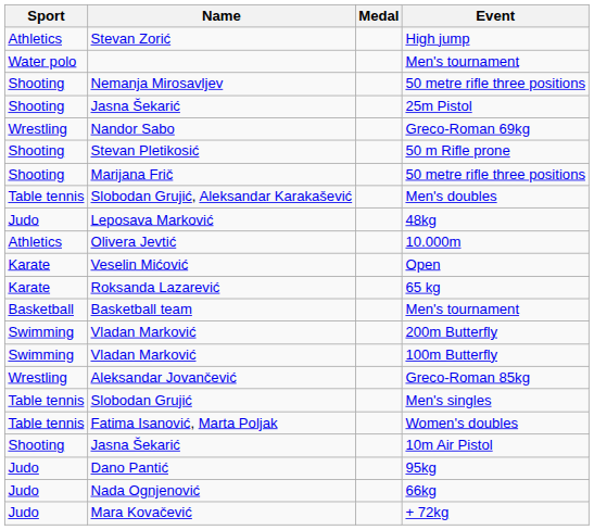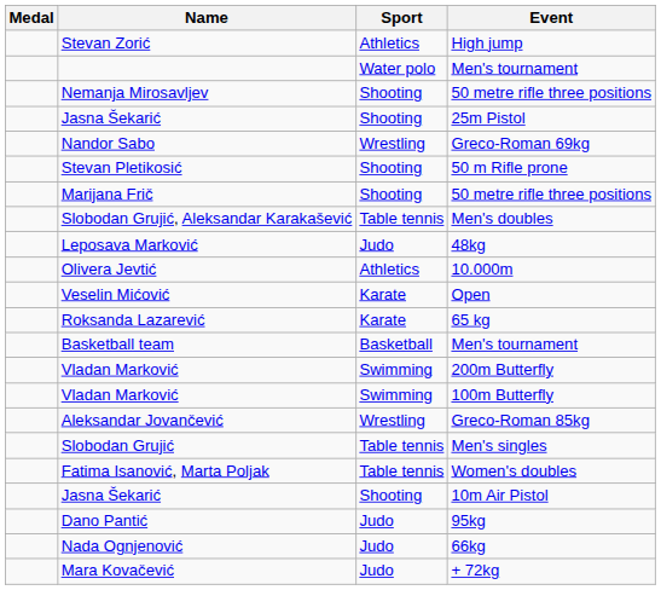 <table class="wikitable sortable">
 <tr>
+<th>Medal</th>
+<th>Name</th>
 <th>Sport</th>
-<th>Name</th>
-<th>Medal</th>
 <th>Event</th>
 </tr>
 <tr>
+<td></td>
+<td><a href='#'>Stevan Zorić</a></td>
 <td> <a href='#'>Athletics</a></td>
-<td><a href='#'>Stevan Zorić</a></td>
-<td></td>
 <td><a href='#'>High jump</a></td>
 </tr>
 <tr>
+<td></td>
+<td><br></td>
 <td> <a href='#'>Water polo</a></td>
-<td><br></td>
-<td></td>
 <td><a href='#'>Men's tournament</a></td>
 </tr>
 <tr>
+<td></td>
+<td><a href='#'>Nemanja Mirosavljev</a></td>
 <td> <a href='#'>Shooting</a></td>
-<td><a href='#'>Nemanja Mirosavljev</a></td>
-<td></td>
 <td><a href='#'>50 metre rifle three positions</a></td>
 </tr>
 <tr>
+<td></td>
+<td><a href='#'>Jasna Šekarić</a></td>
 <td> <a href='#'>Shooting</a></td>
-<td><a href='#'>Jasna Šekarić</a></td>
-<td></td>
 <td><a href='#'>25m Pistol</a></td>
 </tr>
 <tr>
+<td></td>
+<td><a href='#'>Nandor Sabo</a></td>
 <td> <a href='#'>Wrestling</a></td>
-<td><a href='#'>Nandor Sabo</a></td>
-<td></td>
 <td><a href='#'>Greco-Roman 69kg</a></td>
 </tr>
 <tr>
+<td></td>
+<td><a href='#'>Stevan Pletikosić</a></td>
 <td> <a href='#'>Shooting</a></td>
-<td><a href='#'>Stevan Pletikosić</a></td>
-<td></td>
 <td><a href='#'>50 m Rifle prone</a></td>
 </tr>
 <tr>
+<td></td>
+<td><a href='#'>Marijana Frič</a></td>
 <td> <a href='#'>Shooting</a></td>
-<td><a href='#'>Marijana Frič</a></td>
-<td></td>
 <td><a href='#'>50 metre rifle three positions</a></td>
 </tr>
 <tr>
+<td></td>
+<td><a href='#'>Slobodan Grujić</a>, <a href='#'>Aleksandar Karakašević</a></td>
 <td> <a href='#'>Table tennis</a></td>
-<td><a href='#'>Slobodan Grujić</a>, <a href='#'>Aleksandar Karakašević</a></td>
-<td></td>
 <td><a href='#'>Men's doubles</a></td>
 </tr>
 <tr>
+<td></td>
+<td><a href='#'>Leposava Marković</a></td>
 <td> <a href='#'>Judo</a></td>
-<td><a href='#'>Leposava Marković</a></td>
-<td></td>
 <td><a href='#'>48kg</a></td>
 </tr>
 <tr>
+<td></td>
+<td><a href='#'>Olivera Jevtić</a></td>
 <td> <a href='#'>Athletics</a></td>
-<td><a href='#'>Olivera Jevtić</a></td>
-<td></td>
 <td><a href='#'>10.000m</a></td>
 </tr>
 <tr>
+<td></td>
+<td><a href='#'>Veselin Mićović</a></td>
 <td> <a href='#'>Karate</a></td>
-<td><a href='#'>Veselin Mićović</a></td>
-<td></td>
 <td><a href='#'>Open</a></td>
 </tr>
 <tr>
+<td></td>
+<td><a href='#'>Roksanda Lazarević</a></td>
 <td> <a href='#'>Karate</a></td>
-<td><a href='#'>Roksanda Lazarević</a></td>
-<td></td>
 <td><a href='#'>65 kg</a></td>
 </tr>
 <tr>
+<td></td>
+<td><a href='#'>Basketball team</a></td>
 <td> <a href='#'>Basketball</a></td>
-<td><a href='#'>Basketball team</a></td>
-<td></td>
 <td><a href='#'>Men's tournament</a></td>
 </tr>
 <tr>
+<td></td>
+<td><a href='#'>Vladan Marković</a></td>
 <td> <a href='#'>Swimming</a></td>
-<td><a href='#'>Vladan Marković</a></td>
-<td></td>
 <td><a href='#'>200m Butterfly</a></td>
 </tr>
 <tr>
+<td></td>
+<td><a href='#'>Vladan Marković</a></td>
 <td> <a href='#'>Swimming</a></td>
-<td><a href='#'>Vladan Marković</a></td>
-<td></td>
 <td><a href='#'>100m Butterfly</a></td>
 </tr>
 <tr>
+<td></td>
+<td><a href='#'>Aleksandar Jovančević</a></td>
 <td> <a href='#'>Wrestling</a></td>
-<td><a href='#'>Aleksandar Jovančević</a></td>
-<td></td>
 <td><a href='#'>Greco-Roman 85kg</a></td>
 </tr>
 <tr>
+<td></td>
+<td><a href='#'>Slobodan Grujić</a></td>
 <td> <a href='#'>Table tennis</a></td>
-<td><a href='#'>Slobodan Grujić</a></td>
-<td></td>
 <td><a href='#'>Men's singles</a></td>
 </tr>
 <tr>
+<td></td>
+<td><a href='#'>Fatima Isanović</a>, <a href='#'>Marta Poljak</a></td>
 <td> <a href='#'>Table tennis</a></td>
-<td><a href='#'>Fatima Isanović</a>, <a href='#'>Marta Poljak</a></td>
-<td></td>
 <td><a href='#'>Women's doubles</a></td>
 </tr>
 <tr>
+<td></td>
+<td><a href='#'>Jasna Šekarić</a></td>
 <td> <a href='#'>Shooting</a></td>
-<td><a href='#'>Jasna Šekarić</a></td>
-<td></td>
 <td><a href='#'>10m Air Pistol</a></td>
 </tr>
 <tr>
+<td></td>
+<td><a href='#'>Dano Pantić</a></td>
 <td> <a href='#'>Judo</a></td>
-<td><a href='#'>Dano Pantić</a></td>
-<td></td>
 <td><a href='#'>95kg</a></td>
 </tr>
 <tr>
+<td></td>
+<td><a href='#'>Nada Ognjenović</a></td>
 <td> <a href='#'>Judo</a></td>
-<td><a href='#'>Nada Ognjenović</a></td>
-<td></td>
 <td><a href='#'>66kg</a></td>
 </tr>
 <tr>
+<td></td>
+<td><a href='#'>Mara Kovačević</a></td>
 <td> <a href='#'>Judo</a></td>
-<td><a href='#'>Mara Kovačević</a></td>
-<td></td>
 <td><a href='#'>+ 72kg</a></td>
 </tr>
 </table>
